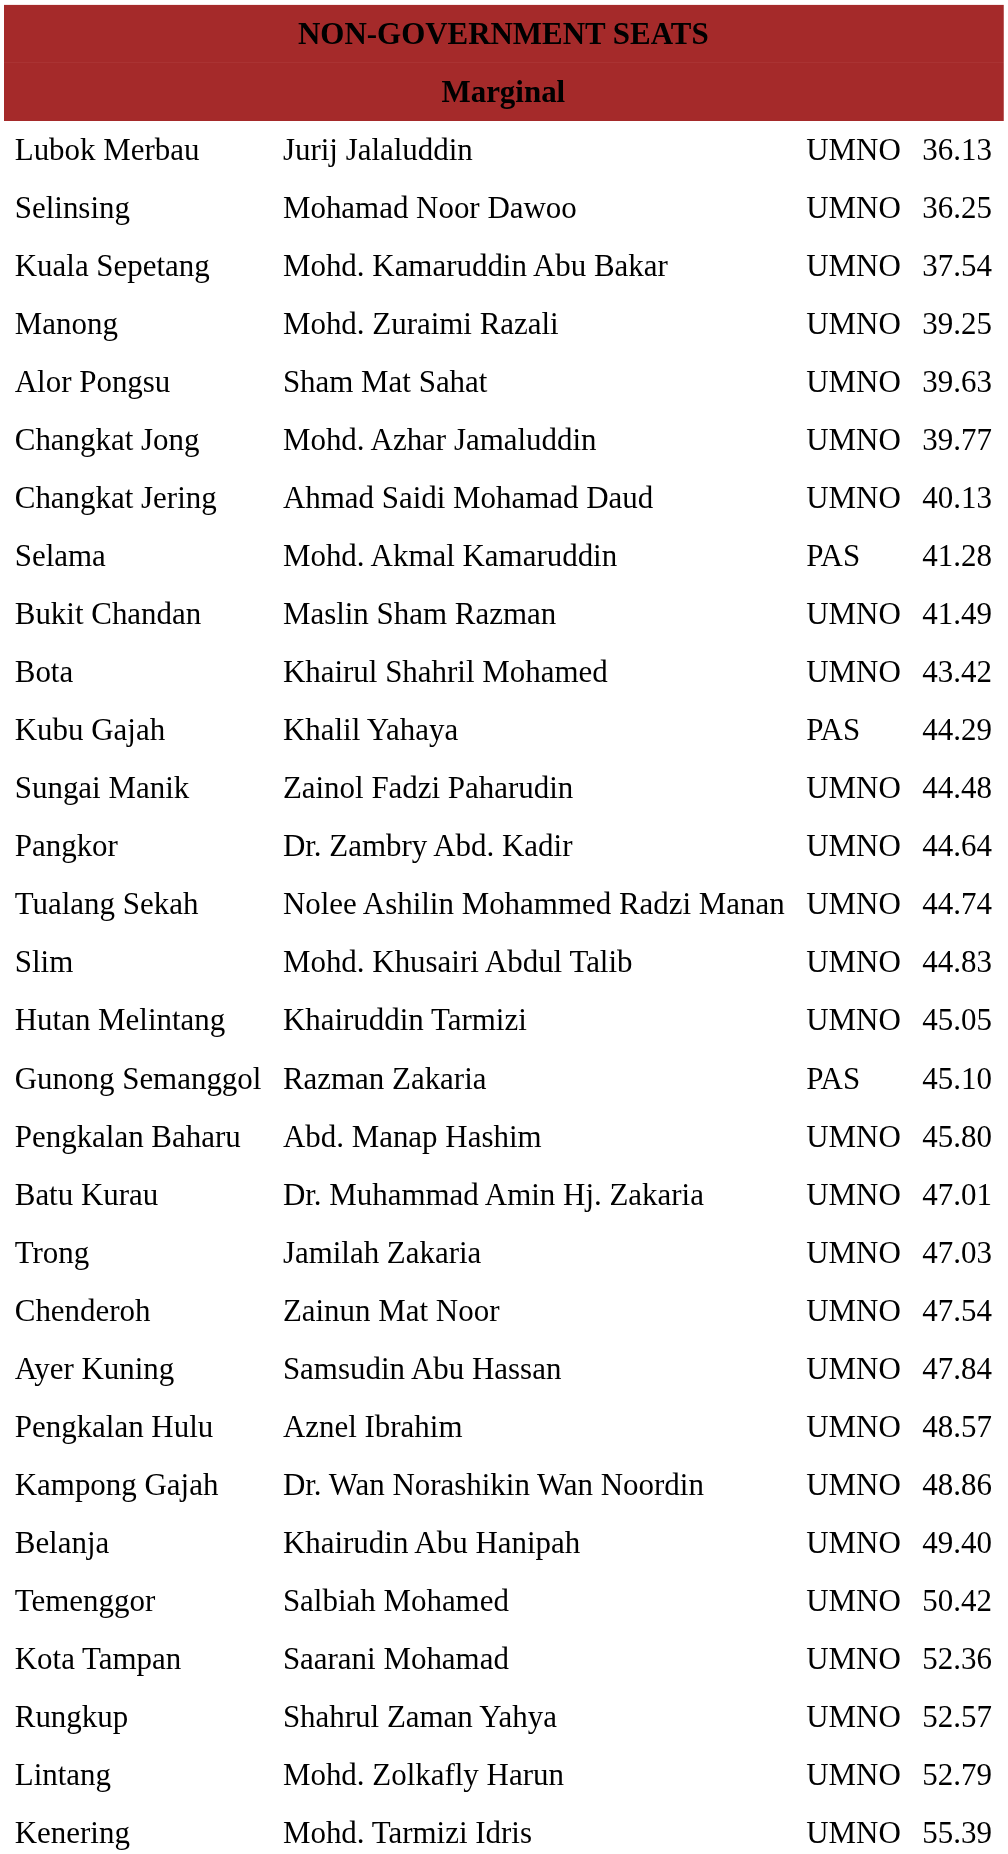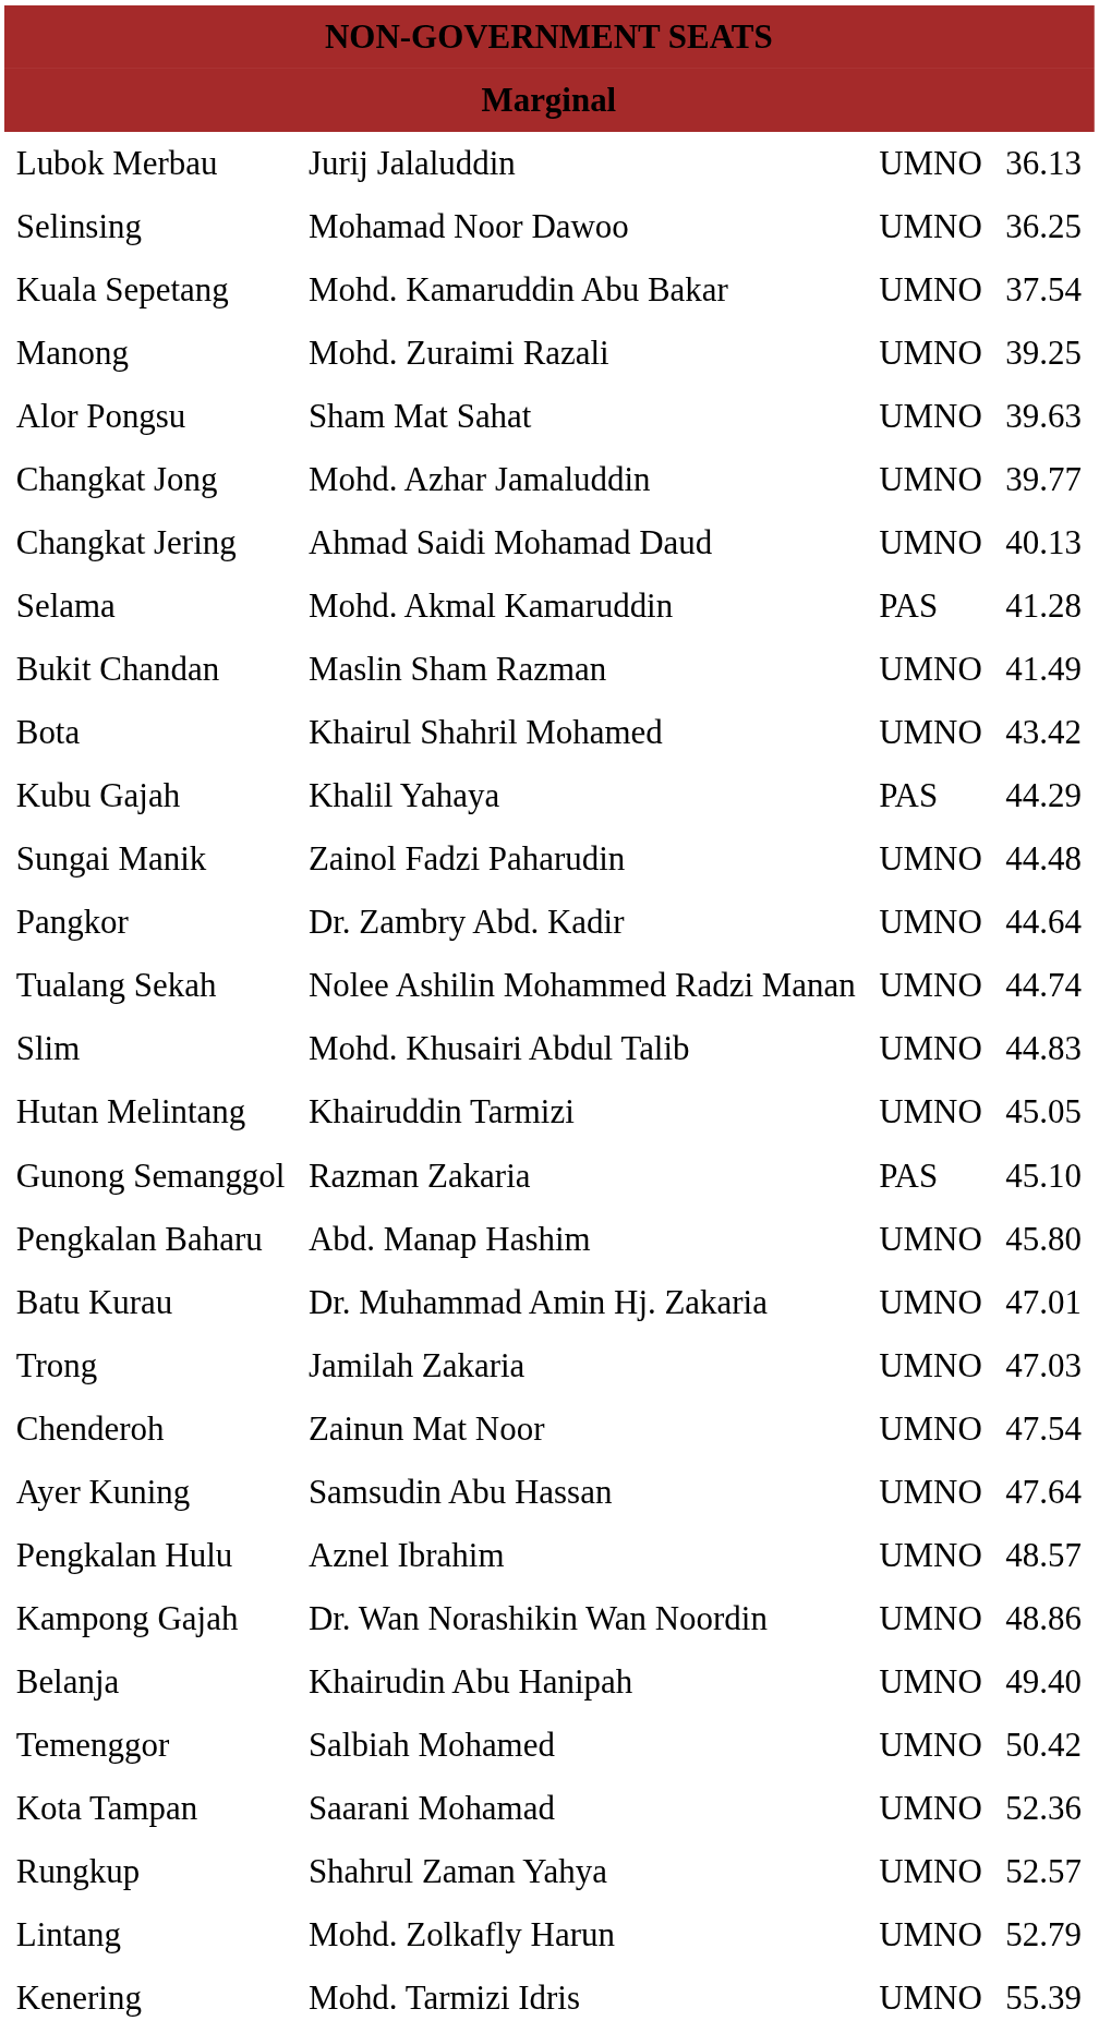 <table class="toccolours" cellpadding="5" cellspacing="0" style="float:left; margin-right:.5em; margin-top:.4em; font-size:90%;">
 <tr>
 <td colspan="4"  style="text-align:center; background:brown;"><span><strong>NON-GOVERNMENT SEATS</strong></span></td>
 </tr>
 <tr>
 <td colspan="4"  style="text-align:center; background:brown;"><span><strong>Marginal</strong></span></td>
 </tr>
 <tr>
 <td>Lubok Merbau</td>
 <td>Jurij Jalaluddin</td>
 <td>UMNO</td>
 <td style="text-align:center;">36.13</td>
 </tr>
 <tr>
 <td>Selinsing</td>
 <td>Mohamad Noor Dawoo</td>
 <td>UMNO</td>
 <td style="text-align:center;">36.25</td>
 </tr>
 <tr>
 <td>Kuala Sepetang</td>
 <td>Mohd. Kamaruddin Abu Bakar</td>
 <td>UMNO</td>
 <td style="text-align:center;">37.54</td>
 </tr>
 <tr>
 <td>Manong</td>
 <td>Mohd. Zuraimi Razali</td>
 <td>UMNO</td>
 <td style="text-align:center;">39.25</td>
 </tr>
 <tr>
 <td>Alor Pongsu</td>
 <td>Sham Mat Sahat</td>
 <td>UMNO</td>
 <td style="text-align:center;">39.63</td>
 </tr>
 <tr>
 <td>Changkat Jong</td>
 <td>Mohd. Azhar Jamaluddin</td>
 <td>UMNO</td>
 <td style="text-align:center;">39.77</td>
 </tr>
 <tr>
 <td>Changkat Jering</td>
 <td>Ahmad Saidi Mohamad Daud</td>
 <td>UMNO</td>
 <td style="text-align:center;">40.13</td>
 </tr>
 <tr>
 <td>Selama</td>
 <td>Mohd. Akmal Kamaruddin</td>
 <td>PAS</td>
 <td style="text-align:center;">41.28</td>
 </tr>
 <tr>
 <td>Bukit Chandan</td>
 <td>Maslin Sham Razman</td>
 <td>UMNO</td>
 <td style="text-align:center;">41.49</td>
 </tr>
 <tr>
 <td>Bota</td>
 <td>Khairul Shahril Mohamed</td>
 <td>UMNO</td>
 <td style="text-align:center;">43.42</td>
 </tr>
 <tr>
 <td>Kubu Gajah</td>
 <td>Khalil Yahaya</td>
 <td>PAS</td>
 <td style="text-align:center;">44.29</td>
 </tr>
 <tr>
 <td>Sungai Manik</td>
 <td>Zainol Fadzi Paharudin</td>
 <td>UMNO</td>
 <td style="text-align:center;">44.48</td>
 </tr>
 <tr>
 <td>Pangkor</td>
 <td>Dr. Zambry Abd. Kadir</td>
 <td>UMNO</td>
 <td style="text-align:center;">44.64</td>
 </tr>
 <tr>
 <td>Tualang Sekah</td>
 <td>Nolee Ashilin Mohammed Radzi Manan</td>
 <td>UMNO</td>
 <td style="text-align:center;">44.74</td>
 </tr>
 <tr>
 <td>Slim</td>
 <td>Mohd. Khusairi Abdul Talib</td>
 <td>UMNO</td>
 <td style="text-align:center;">44.83</td>
 </tr>
 <tr>
 <td>Hutan Melintang</td>
 <td>Khairuddin Tarmizi</td>
 <td>UMNO</td>
 <td style="text-align:center;">45.05</td>
 </tr>
 <tr>
 <td>Gunong Semanggol</td>
 <td>Razman Zakaria</td>
 <td>PAS</td>
 <td style="text-align:center;">45.10</td>
 </tr>
 <tr>
 <td>Pengkalan Baharu</td>
 <td>Abd. Manap Hashim</td>
 <td>UMNO</td>
 <td style="text-align:center;">45.80</td>
 </tr>
 <tr>
 <td>Batu Kurau</td>
 <td>Dr. Muhammad Amin Hj. Zakaria</td>
 <td>UMNO</td>
 <td style="text-align:center;">47.01</td>
 </tr>
 <tr>
 <td>Trong</td>
 <td>Jamilah Zakaria</td>
 <td>UMNO</td>
 <td style="text-align:center;">47.03</td>
 </tr>
 <tr>
 <td>Chenderoh</td>
 <td>Zainun Mat Noor</td>
 <td>UMNO</td>
 <td style="text-align:center;">47.54</td>
 </tr>
 <tr>
 <td>Ayer Kuning</td>
 <td>Samsudin Abu Hassan</td>
 <td>UMNO</td>
-<td style="text-align:center;">47.84</td>
+<td style="text-align:center;">47.64</td>
 </tr>
 <tr>
 <td>Pengkalan Hulu</td>
 <td>Aznel Ibrahim</td>
 <td>UMNO</td>
 <td style="text-align:center;">48.57</td>
 </tr>
 <tr>
 <td>Kampong Gajah</td>
 <td>Dr. Wan Norashikin Wan Noordin</td>
 <td>UMNO</td>
 <td style="text-align:center;">48.86</td>
 </tr>
 <tr>
 <td>Belanja</td>
 <td>Khairudin Abu Hanipah</td>
 <td>UMNO</td>
 <td style="text-align:center;">49.40</td>
 </tr>
 <tr>
 <td>Temenggor</td>
 <td>Salbiah Mohamed</td>
 <td>UMNO</td>
 <td style="text-align:center;">50.42</td>
 </tr>
 <tr>
 <td>Kota Tampan</td>
 <td>Saarani Mohamad</td>
 <td>UMNO</td>
 <td style="text-align:center;">52.36</td>
 </tr>
 <tr>
 <td>Rungkup</td>
 <td>Shahrul Zaman Yahya</td>
 <td>UMNO</td>
 <td style="text-align:center;">52.57</td>
 </tr>
 <tr>
 <td>Lintang</td>
 <td>Mohd. Zolkafly Harun</td>
 <td>UMNO</td>
 <td style="text-align:center;">52.79</td>
 </tr>
 <tr>
 <td>Kenering</td>
 <td>Mohd. Tarmizi Idris</td>
 <td>UMNO</td>
 <td style="text-align:center;">55.39</td>
 </tr>
 </table>
